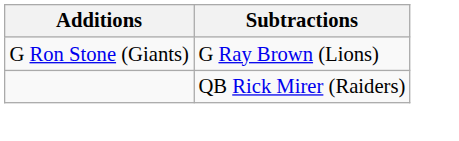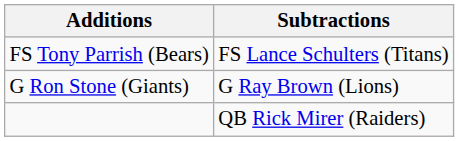 <table class="wikitable">
 <tr>
 <th>Additions</th>
 <th>Subtractions</th>
+</tr>
+<tr>
+<td>FS <a href='#'>Tony Parrish</a> (Bears)</td>
+<td>FS <a href='#'>Lance Schulters</a> (Titans)</td>
 </tr>
 <tr>
 <td>G <a href='#'>Ron Stone</a> (Giants)</td>
 <td>G <a href='#'>Ray Brown</a> (Lions)</td>
 </tr>
 <tr>
 <td></td>
 <td>QB <a href='#'>Rick Mirer</a> (Raiders)</td>
 </tr>
 </table>
